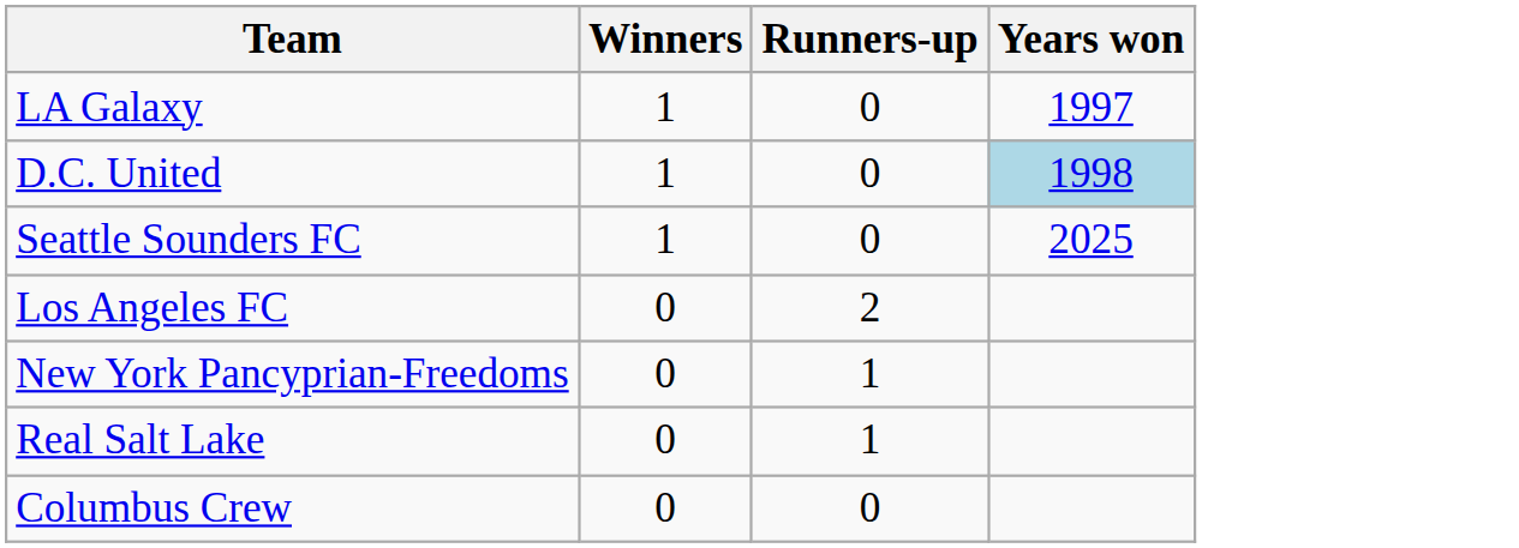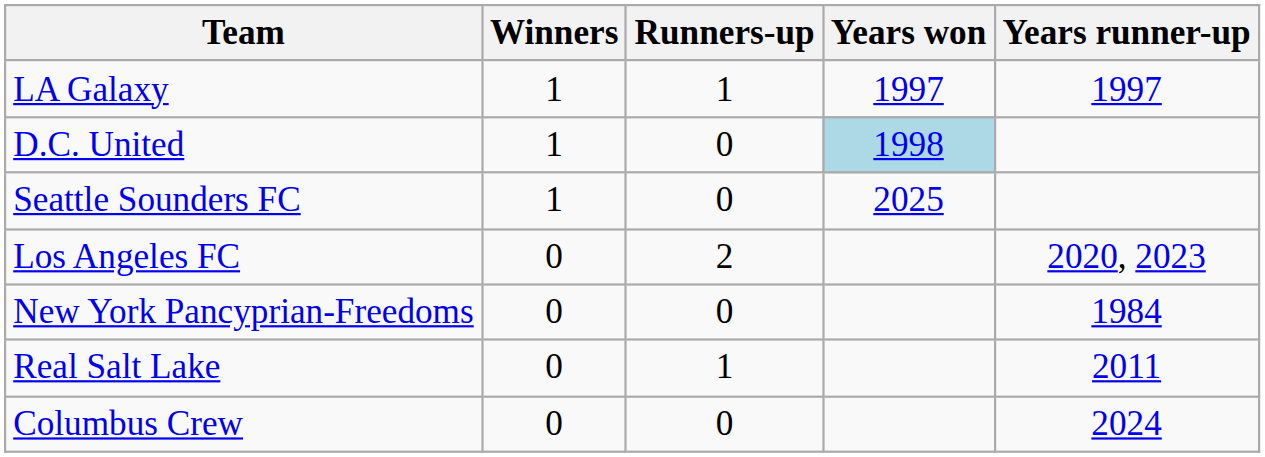 <table class="wikitable" style="text-align: center">
 <tr>
 <th>Team</th>
 <th>Winners</th>
 <th>Runners-up</th>
 <th class="unsortable">Years won</th>
+<th class="unsortable">Years runner-up</th>
 </tr>
 <tr>
 <td align=left><a href='#'>LA Galaxy</a></td>
 <td>1</td>
-<td>0</td>
+<td>1</td>
+<td><a href='#'>1997</a></td>
 <td><a href='#'>1997</a></td>
 </tr>
 <tr>
 <td align=left><a href='#'>D.C. United</a></td>
 <td>1</td>
 <td>0</td>
 <td style="background: lightblue;"><a href='#'>1998</a></td>
+<td></td>
 </tr>
 <tr>
 <td align=left><a href='#'>Seattle Sounders FC</a></td>
 <td>1</td>
 <td>0</td>
 <td><a href='#'>2025</a></td>
+<td></td>
 </tr>
 <tr>
 <td align=left><a href='#'>Los Angeles FC</a></td>
 <td>0</td>
 <td>2</td>
 <td></td>
+<td><a href='#'>2020</a>, <a href='#'>2023</a></td>
 </tr>
 <tr>
 <td align=left><a href='#'>New York Pancyprian-Freedoms</a></td>
 <td>0</td>
-<td>1</td>
+<td>0</td>
 <td></td>
+<td><a href='#'>1984</a></td>
 </tr>
 <tr>
 <td align=left><a href='#'>Real Salt Lake</a></td>
 <td>0</td>
 <td>1</td>
 <td></td>
+<td><a href='#'>2011</a></td>
 </tr>
 <tr>
 <td align=left><a href='#'>Columbus Crew</a></td>
 <td>0</td>
 <td>0</td>
 <td></td>
+<td><a href='#'>2024</a></td>
 </tr>
 </table>
